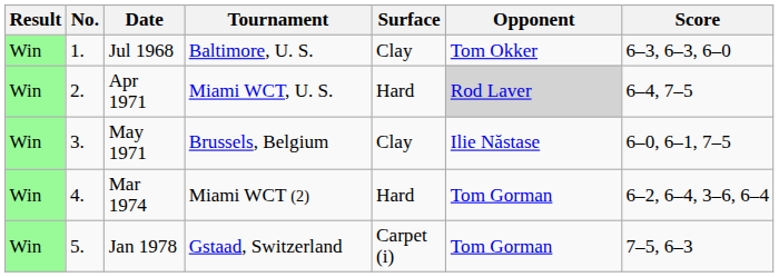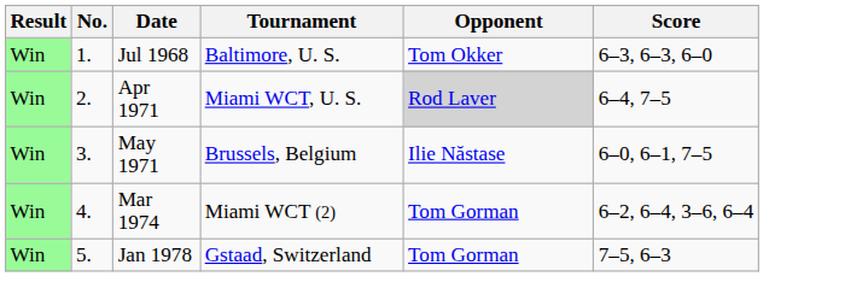 <table class="sortable wikitable">
 <tr>
 <th style="width:40px">Result</th>
 <th style="width:25px">No.</th>
 <th style="width:60px">Date</th>
 <th style="width:150px">Tournament</th>
-<th style="width:55px">Surface</th>
 <th style="width:140px">Opponent</th>
 <th style="width:120px" class="unsortable">Score</th>
 </tr>
 <tr>
 <td style="background:#98fb98;">Win</td>
 <td>1.</td>
 <td>Jul 1968</td>
 <td><a href='#'>Baltimore</a>, U. S.</td>
-<td>Clay</td>
 <td> <a href='#'>Tom Okker</a></td>
 <td>6–3, 6–3, 6–0</td>
 </tr>
 <tr>
 <td style="background:#98fb98;">Win</td>
 <td>2.</td>
 <td>Apr 1971</td>
 <td><a href='#'>Miami WCT</a>, U. S.</td>
-<td>Hard</td>
 <td style="background: lightgrey;"> <a href='#'>Rod Laver</a></td>
 <td>6–4, 7–5</td>
 </tr>
 <tr>
 <td style="background:#98fb98;">Win</td>
 <td>3.</td>
 <td>May 1971</td>
 <td><a href='#'>Brussels</a>, Belgium</td>
-<td>Clay</td>
 <td> <a href='#'>Ilie Năstase</a></td>
 <td>6–0, 6–1, 7–5</td>
 </tr>
 <tr>
 <td style="background:#98fb98;">Win</td>
 <td>4.</td>
 <td>Mar 1974</td>
 <td>Miami WCT <small>(2)</small></td>
-<td>Hard</td>
 <td> <a href='#'>Tom Gorman</a></td>
 <td>6–2, 6–4, 3–6, 6–4</td>
 </tr>
 <tr>
 <td style="background:#98fb98;">Win</td>
 <td>5.</td>
 <td>Jan 1978</td>
 <td><a href='#'>Gstaad</a>, Switzerland</td>
-<td>Carpet (i)</td>
 <td> <a href='#'>Tom Gorman</a></td>
 <td>7–5, 6–3</td>
 </tr>
 </table>
